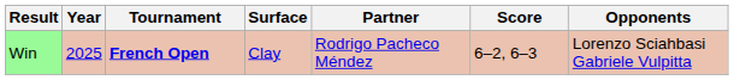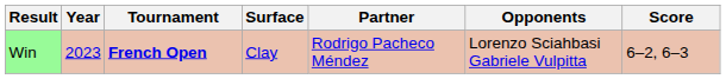 <table class="wikitable">
 <tr>
 <th style="width:40px">Result</th>
 <th style="width:30px">Year</th>
 <th style="width:130px">Tournament</th>
 <th style="width:50px">Surface</th>
 <th style="width:150px">Partner</th>
+<th style="width:150px">Opponents</th>
 <th style="width:90px" class="unsortable">Score</th>
-<th style="width:150px">Opponents</th>
 </tr>
 <tr style="background:#ebc2af;">
 <td style="background:#98fb98;">Win</td>
-<td><a href='#'>2025</a></td>
+<td><a href='#'>2023</a></td>
 <td><strong><a href='#'>French Open</a></strong></td>
 <td><a href='#'>Clay</a></td>
 <td> <a href='#'>Rodrigo Pacheco Méndez</a></td>
+<td> Lorenzo Sciahbasi<br> <a href='#'>Gabriele Vulpitta</a></td>
 <td>6–2, 6–3</td>
-<td> Lorenzo Sciahbasi<br> <a href='#'>Gabriele Vulpitta</a></td>
 </tr>
 </table>
